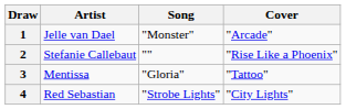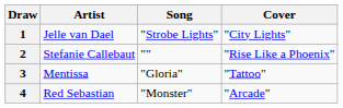 <table class="sortable wikitable plainrowheaders" style="margin: 1em auto 1em auto; text-align:center;">
 <tr>
 <th>Draw</th>
 <th>Artist</th>
 <th>Song</th>
 <th>Cover </th>
 </tr>
 <tr>
 <th scope="row" style="text-align:center">1</th>
 <td align="left"><a href='#'>Jelle van Dael</a></td>
-<td align="left">"Monster"</td>
-<td align="left">"<a href='#'>Arcade</a>" </td>
+<td align="left">"<a href='#'>Strobe Lights</a>"</td>
+<td align="left">"<a href='#'>City Lights</a>" </td>
 </tr>
 <tr>
 <th scope="row" style="text-align:center">2</th>
 <td align="left"><a href='#'>Stefanie Callebaut</a></td>
 <td align="left">""</td>
 <td align="left">"<a href='#'>Rise Like a Phoenix</a>" </td>
 </tr>
 <tr>
 <th scope="row" style="text-align:center">3</th>
 <td align="left"><a href='#'>Mentissa</a></td>
 <td align="left">"Gloria"</td>
 <td align="left">"<a href='#'>Tattoo</a>" </td>
 </tr>
 <tr>
 <th scope="row" style="text-align:center">4</th>
 <td align="left"><a href='#'>Red Sebastian</a></td>
-<td align="left">"<a href='#'>Strobe Lights</a>"</td>
-<td align="left">"<a href='#'>City Lights</a>" </td>
+<td align="left">"Monster"</td>
+<td align="left">"<a href='#'>Arcade</a>" </td>
 </tr>
 </table>
